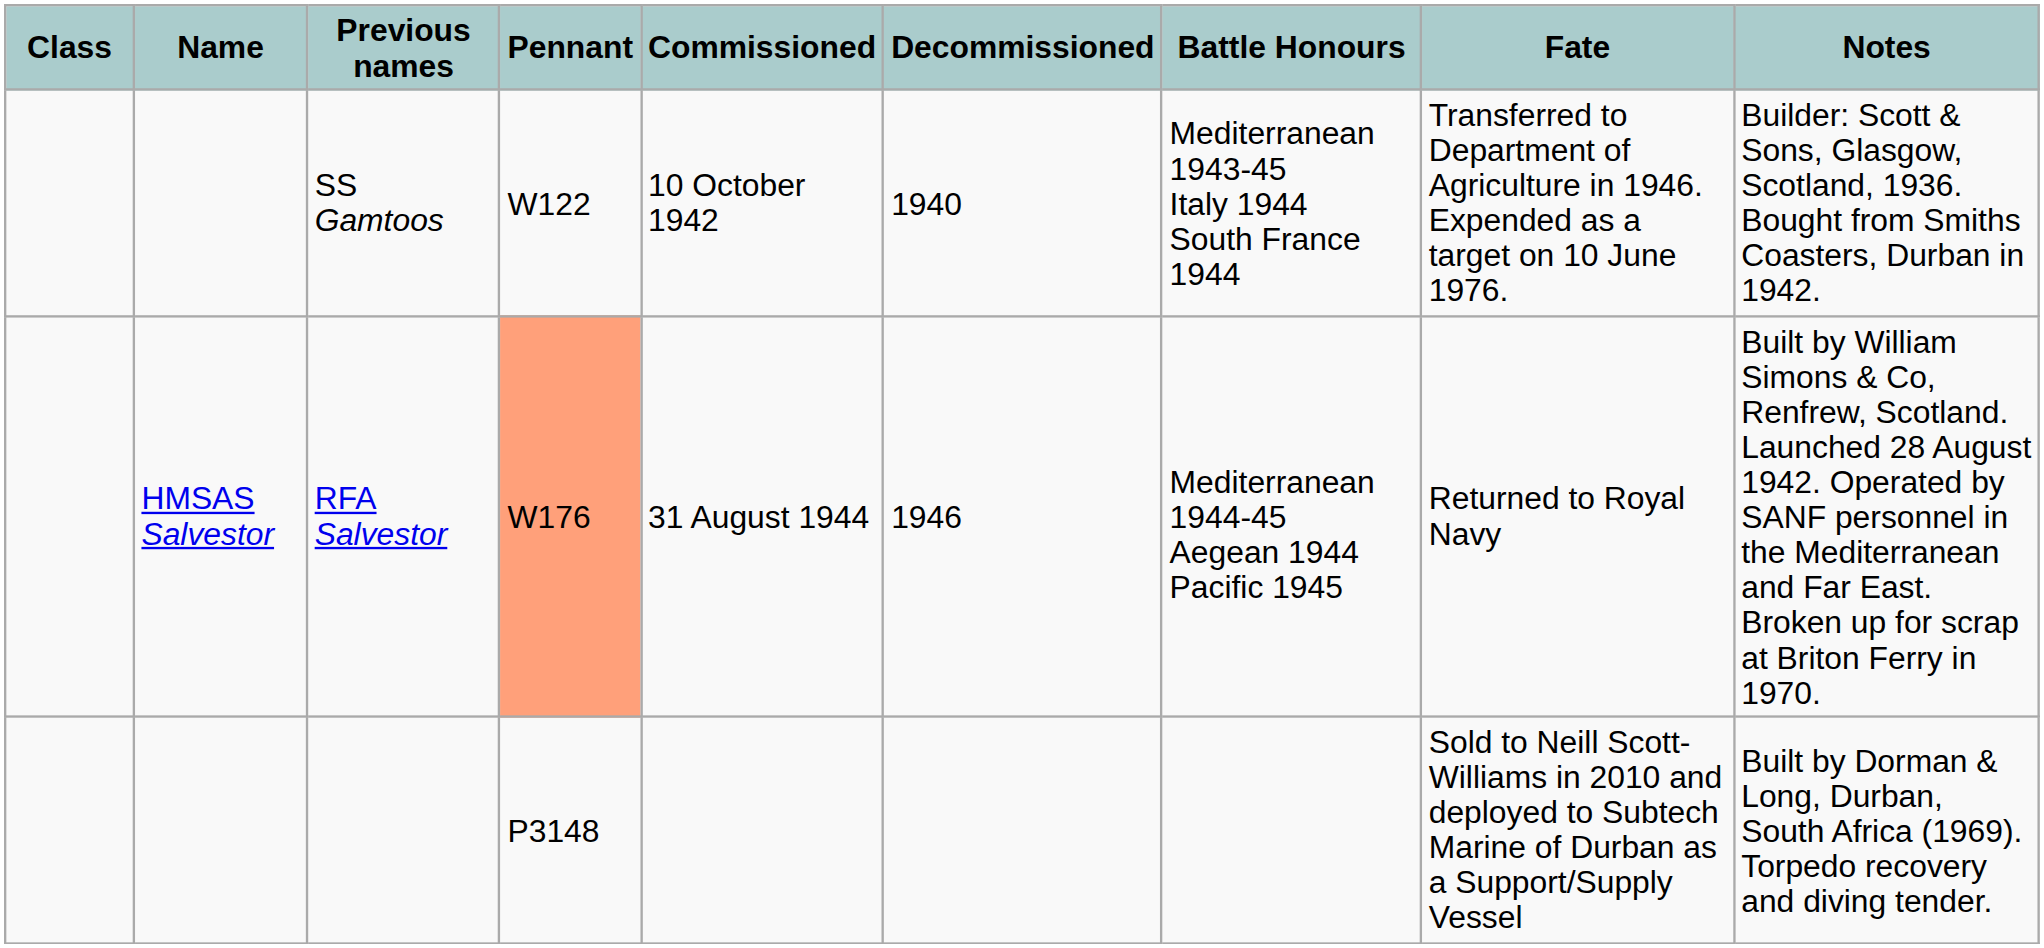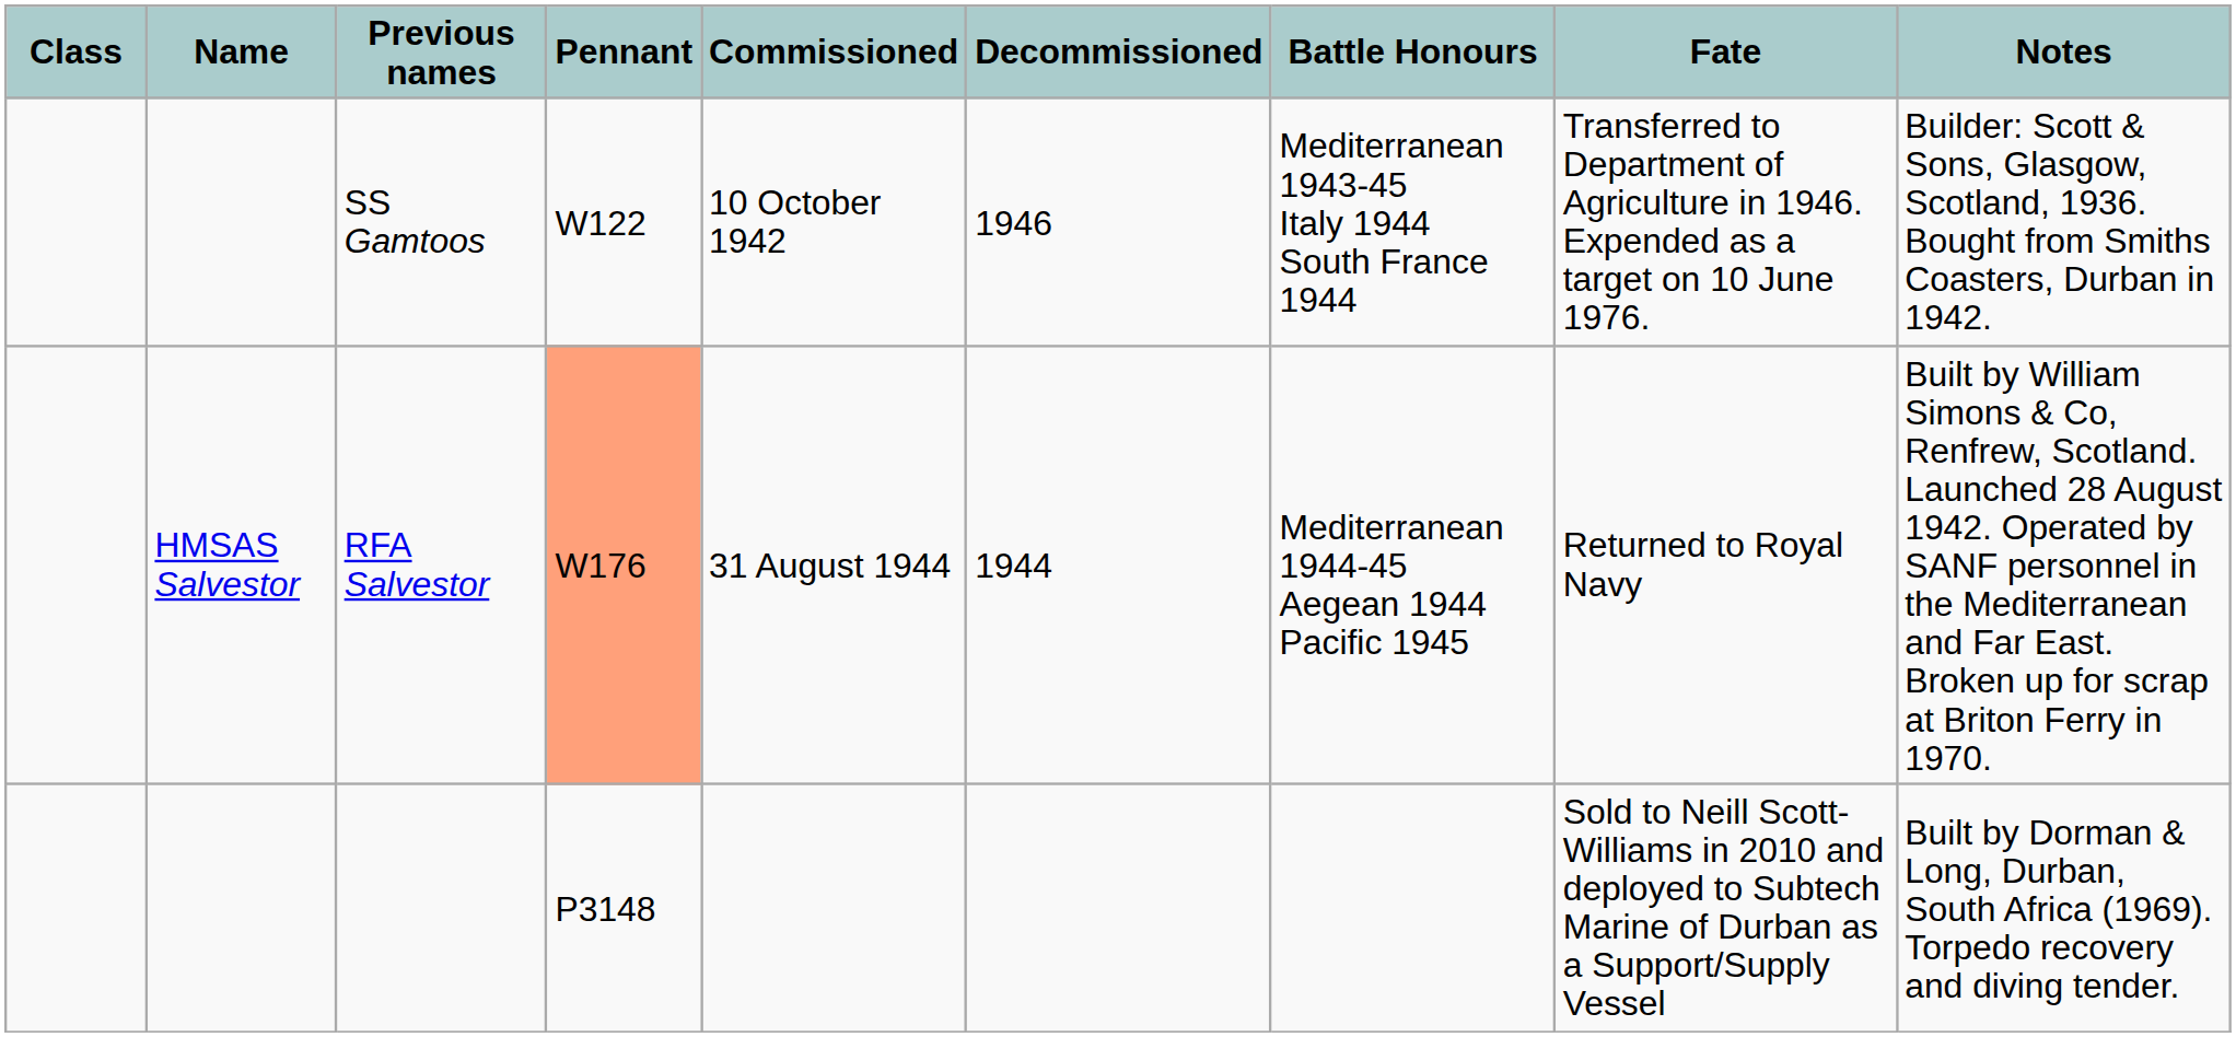 <table class="wikitable sortable" style="font-style: normal; font-size: 85%">
 <tr>
 <th style="width:8%; background-color:#aacccc">Class</th>
 <th style="width:10%; background-color:#aacccc">Name</th>
 <th style="width:12%; background-color:#aacccc" class=unsortable>Previous names</th>
 <th style="width:5%; background-color:#aacccc">Pennant</th>
 <th style="width:5%; background-color:#aacccc">Commissioned</th>
 <th style="width:5%; background-color:#aacccc">Decommissioned</th>
 <th style="width:15%; background-color:#aacccc">Battle Honours</th>
 <th style="width:20%; background-color:#aacccc" class=unsortable>Fate</th>
 <th style="width:20%; background-color:#aacccc" class=unsortable>Notes</th>
 </tr>
 <tr>
 <td></td>
 <td></td>
 <td>SS <em>Gamtoos</em></td>
 <td>W122</td>
 <td>10 October 1942</td>
-<td>1940</td>
+<td>1946</td>
 <td>Mediterranean 1943-45<br>Italy 1944<br>South France 1944</td>
 <td>Transferred to Department of Agriculture in 1946. Expended as a target on 10 June 1976.</td>
 <td>Builder: Scott & Sons, Glasgow, Scotland, 1936.  Bought from Smiths Coasters, Durban in 1942.</td>
 </tr>
 <tr>
 <td></td>
 <td><a href='#'>HMSAS <em>Salvestor</em></a></td>
 <td><a href='#'>RFA <em>Salvestor</em></a></td>
 <td style="background: lightsalmon;">W176</td>
 <td>31 August 1944</td>
-<td>1946</td>
+<td>1944</td>
 <td><br>Mediterranean 1944-45<br>Aegean 1944<br>Pacific 1945</td>
 <td>Returned to Royal Navy</td>
 <td>Built by William Simons & Co, Renfrew, Scotland.  Launched 28 August 1942. Operated by SANF personnel in the Mediterranean and Far East. Broken up for scrap at Briton Ferry in 1970.</td>
 </tr>
 <tr>
 <td></td>
 <td></td>
 <td></td>
 <td>P3148</td>
 <td></td>
 <td></td>
 <td></td>
 <td>Sold to Neill Scott-Williams in 2010 and deployed to Subtech Marine of Durban as a Support/Supply Vessel</td>
 <td>Built by Dorman & Long, Durban, South Africa (1969). Torpedo recovery and diving tender.</td>
 </tr>
 </table>
